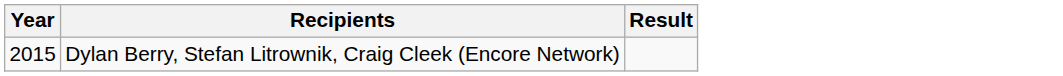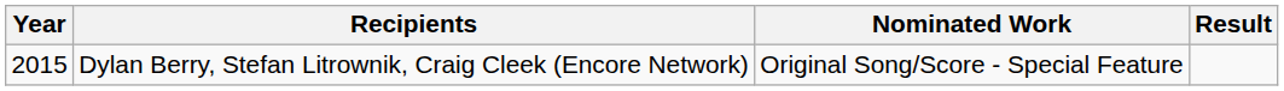 <table class="wikitable">
 <tr>
 <th>Year</th>
 <th>Recipients</th>
+<th>Nominated Work</th>
 <th>Result</th>
 </tr>
 <tr>
 <td>2015</td>
 <td>Dylan Berry, Stefan Litrownik, Craig Cleek (Encore Network)</td>
+<td>Original Song/Score - Special Feature</td>
 <td></td>
 </tr>
 </table>
